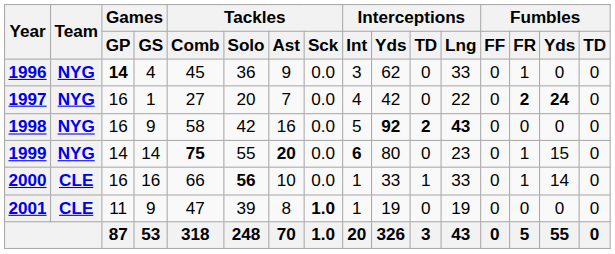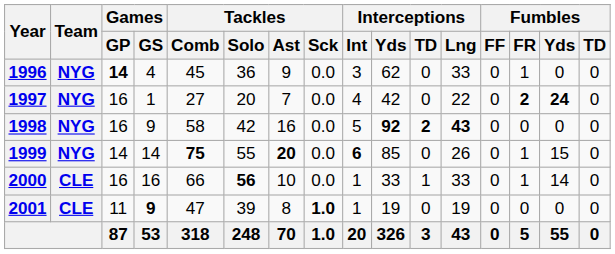 <table class="wikitable" style="text-align:center">
 <tr>
 <th rowspan="2">Year</th>
 <th rowspan="2">Team</th>
 <th colspan="2">Games</th>
 <th colspan="4">Tackles</th>
 <th colspan="4">Interceptions</th>
 <th colspan="4">Fumbles</th>
 </tr>
 <tr>
 <th>GP</th>
 <th>GS</th>
 <th>Comb</th>
 <th>Solo</th>
 <th>Ast</th>
 <th>Sck</th>
 <th>Int</th>
 <th>Yds</th>
 <th>TD</th>
 <th>Lng</th>
 <th>FF</th>
 <th>FR</th>
 <th>Yds</th>
 <th>TD</th>
 </tr>
 <tr>
 <th><a href='#'>1996</a></th>
 <th><a href='#'>NYG</a></th>
 <td><strong>14</strong></td>
 <td>4</td>
 <td>45</td>
 <td>36</td>
 <td>9</td>
 <td>0.0</td>
 <td>3</td>
 <td>62</td>
 <td>0</td>
 <td>33</td>
 <td>0</td>
 <td>1</td>
 <td>0</td>
 <td>0</td>
 </tr>
 <tr>
 <th><a href='#'>1997</a></th>
 <th><a href='#'>NYG</a></th>
 <td>16</td>
 <td>1</td>
 <td>27</td>
 <td>20</td>
 <td>7</td>
 <td>0.0</td>
 <td>4</td>
 <td>42</td>
 <td>0</td>
 <td>22</td>
 <td>0</td>
 <td><strong>2</strong></td>
 <td><strong>24</strong></td>
 <td>0</td>
 </tr>
 <tr>
 <th><a href='#'>1998</a></th>
 <th><a href='#'>NYG</a></th>
 <td>16</td>
 <td>9</td>
 <td>58</td>
 <td>42</td>
 <td>16</td>
 <td>0.0</td>
 <td>5</td>
 <td><strong>92</strong></td>
 <td><strong>2</strong></td>
 <td><strong>43</strong></td>
 <td>0</td>
 <td>0</td>
 <td>0</td>
 <td>0</td>
 </tr>
 <tr>
 <th><a href='#'>1999</a></th>
 <th><a href='#'>NYG</a></th>
 <td>14</td>
 <td>14</td>
 <td><strong>75</strong></td>
 <td>55</td>
 <td><strong>20</strong></td>
 <td>0.0</td>
 <td><strong>6</strong></td>
-<td>80</td>
+<td>85</td>
 <td>0</td>
-<td>23</td>
+<td>26</td>
 <td>0</td>
 <td>1</td>
 <td>15</td>
 <td>0</td>
 </tr>
 <tr>
 <th><a href='#'>2000</a></th>
 <th><a href='#'>CLE</a></th>
 <td>16</td>
 <td>16</td>
 <td>66</td>
 <td><strong>56</strong></td>
 <td>10</td>
 <td>0.0</td>
 <td>1</td>
 <td>33</td>
 <td>1</td>
 <td>33</td>
 <td>0</td>
 <td>1</td>
 <td>14</td>
 <td>0</td>
 </tr>
 <tr>
 <th><a href='#'>2001</a></th>
 <th><a href='#'>CLE</a></th>
 <td>11</td>
-<td>9</td>
+<td><strong>9</strong></td>
 <td>47</td>
 <td>39</td>
 <td>8</td>
 <td><strong>1.0</strong></td>
 <td>1</td>
 <td>19</td>
 <td>0</td>
 <td>19</td>
 <td>0</td>
 <td>0</td>
 <td>0</td>
 <td>0</td>
 </tr>
 <tr>
 <th colspan="2"></th>
 <th>87</th>
 <th>53</th>
 <th>318</th>
 <th>248</th>
 <th>70</th>
 <th>1.0</th>
 <th>20</th>
 <th>326</th>
 <th>3</th>
 <th>43</th>
 <th>0</th>
 <th>5</th>
 <th>55</th>
 <th>0</th>
 </tr>
 </table>
